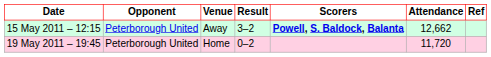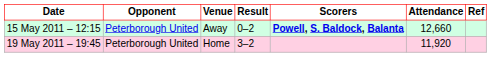 <table class="wikitable">
 <tr>
 <th style="background:#FFFFFF; color:black; border:1px solid red;">Date</th>
 <th style="background:#FFFFFF; color:black; border:1px solid red;">Opponent</th>
 <th style="background:#FFFFFF; color:black; border:1px solid red;">Venue</th>
 <th style="background:#FFFFFF; color:black; border:1px solid red;">Result</th>
 <th style="background:#FFFFFF; color:black; border:1px solid red;">Scorers</th>
 <th style="background:#FFFFFF; color:black; border:1px solid red;">Attendance</th>
 <th style="background:#FFFFFF; color:black; border:1px solid red;">Ref</th>
 </tr>
 <tr bgcolor = "#d0ffe3">
 <td>15 May 2011 – 12:15</td>
 <td><a href='#'>Peterborough United</a></td>
 <td>Away</td>
-<td>3–2</td>
+<td>0–2</td>
 <td><strong><a href='#'>Powell</a>, <a href='#'>S. Baldock</a>, <a href='#'>Balanta</a></strong></td>
-<td align="center">12,662</td>
+<td align="center">12,660</td>
 <td></td>
 </tr>
 <tr bgcolor = "#ffd0e3">
 <td>19 May 2011 – 19:45</td>
 <td>Peterborough United</td>
 <td>Home</td>
-<td>0–2</td>
+<td>3–2</td>
 <td> </td>
-<td align="center">11,720</td>
+<td align="center">11,920</td>
 <td></td>
 </tr>
 </table>
